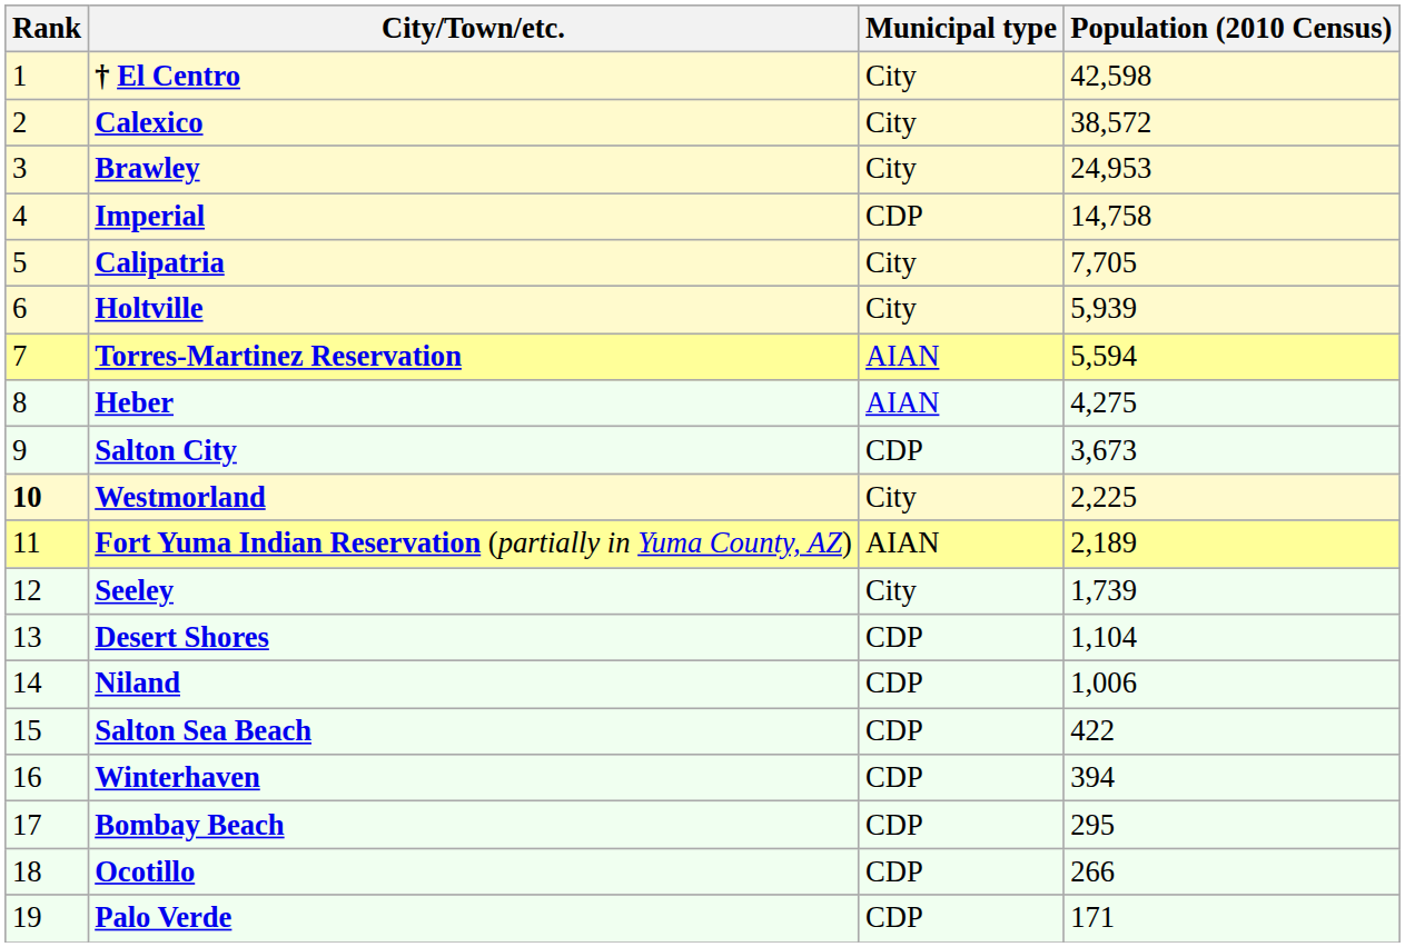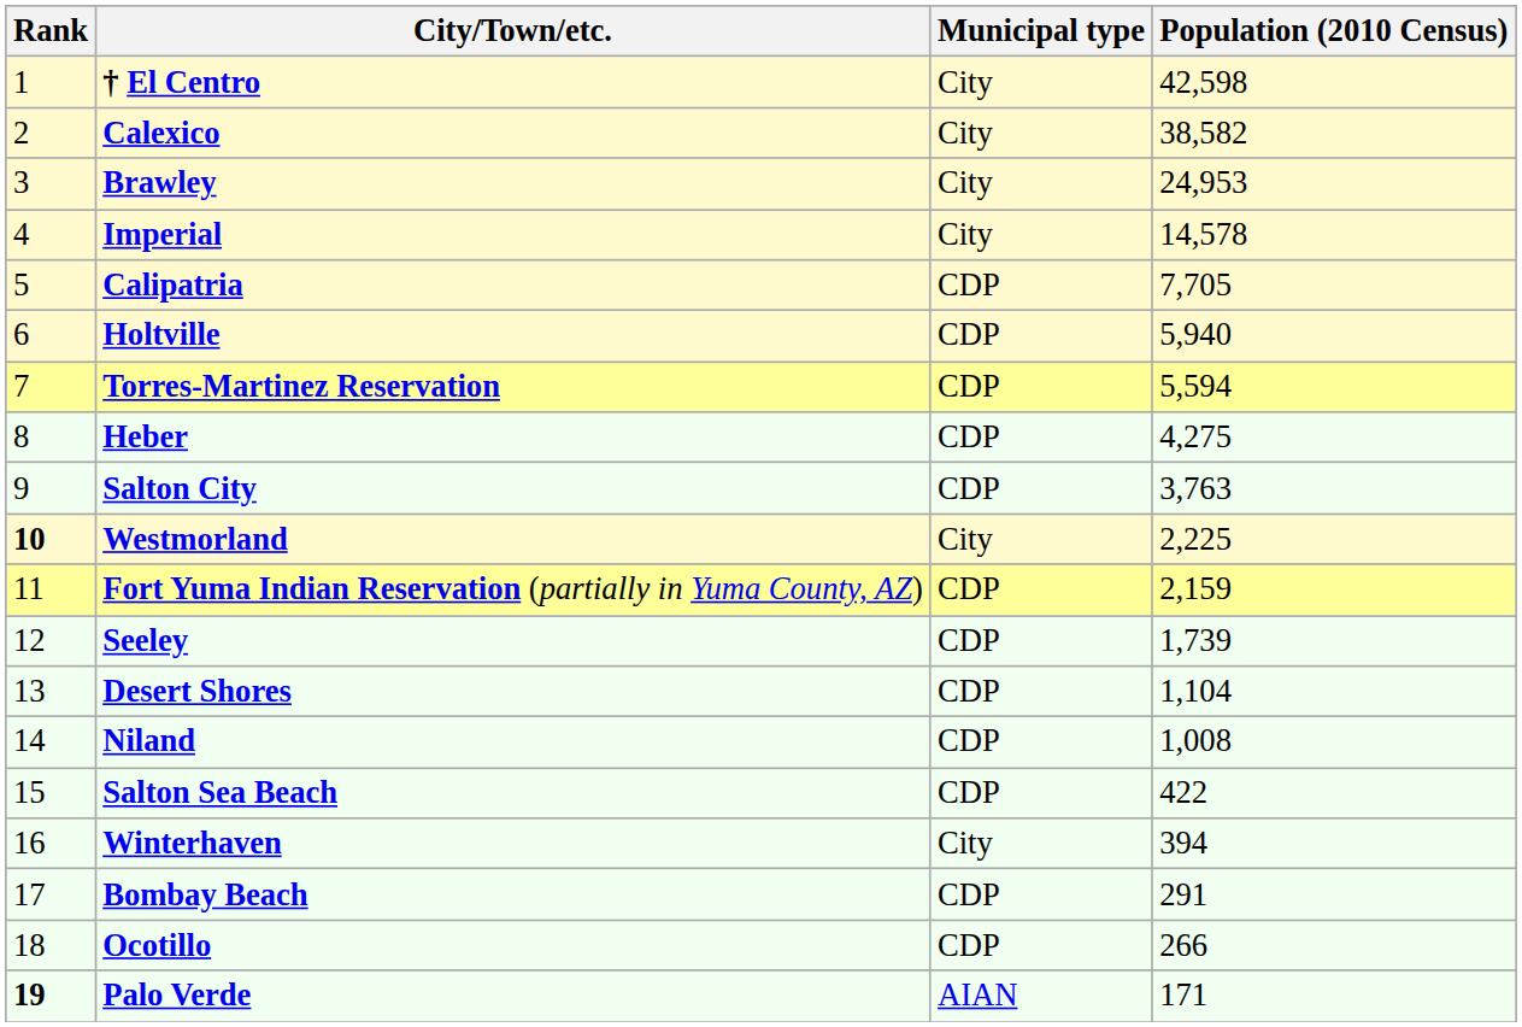 <table class="wikitable sortable">
 <tr>
 <th>Rank</th>
 <th>City/Town/etc.</th>
 <th>Municipal type</th>
 <th>Population (2010 Census)</th>
 </tr>
 <tr style="background-color:#FFFACD;">
 <td>1</td>
 <td><strong>†</strong> <strong><a href='#'>El Centro</a></strong></td>
 <td>City</td>
 <td>42,598</td>
 </tr>
 <tr style="background-color:#FFFACD;">
 <td>2</td>
 <td><strong><a href='#'>Calexico</a></strong></td>
 <td>City</td>
-<td>38,572</td>
+<td>38,582</td>
 </tr>
 <tr style="background-color:#FFFACD;">
 <td>3</td>
 <td><strong><a href='#'>Brawley</a></strong></td>
 <td>City</td>
 <td>24,953</td>
 </tr>
 <tr style="background-color:#FFFACD;">
 <td>4</td>
 <td><strong><a href='#'>Imperial</a></strong></td>
-<td>CDP</td>
-<td>14,758</td>
+<td>City</td>
+<td>14,578</td>
 </tr>
 <tr style="background-color:#FFFACD;">
 <td>5</td>
 <td><strong><a href='#'>Calipatria</a></strong></td>
-<td>City</td>
+<td>CDP</td>
 <td>7,705</td>
 </tr>
 <tr style="background-color:#FFFACD;">
 <td>6</td>
 <td><strong><a href='#'>Holtville</a></strong></td>
-<td>City</td>
-<td>5,939</td>
+<td>CDP</td>
+<td>5,940</td>
 </tr>
 <tr style="background-color:#FFFF99;">
 <td>7</td>
 <td><strong><a href='#'>Torres-Martinez Reservation</a></strong></td>
-<td><a href='#'>AIAN</a></td>
+<td>CDP</td>
 <td>5,594</td>
 </tr>
 <tr style="background-color:#F0FFF0;">
 <td>8</td>
 <td><strong><a href='#'>Heber</a></strong></td>
-<td><a href='#'>AIAN</a></td>
+<td>CDP</td>
 <td>4,275</td>
 </tr>
 <tr style="background-color:#F0FFF0;">
 <td>9</td>
 <td><strong><a href='#'>Salton City</a></strong></td>
 <td>CDP</td>
-<td>3,673</td>
+<td>3,763</td>
 </tr>
 <tr style="background-color:#FFFACD;">
 <td><strong>10</strong></td>
 <td><strong><a href='#'>Westmorland</a></strong></td>
 <td>City</td>
 <td>2,225</td>
 </tr>
 <tr style="background-color:#FFFF99;">
 <td>11</td>
 <td><strong><a href='#'>Fort Yuma Indian Reservation</a></strong> (<em>partially in <a href='#'>Yuma County, AZ</a></em>)</td>
-<td>AIAN</td>
-<td>2,189</td>
+<td>CDP</td>
+<td>2,159</td>
 </tr>
 <tr style="background-color:#F0FFF0;">
 <td>12</td>
 <td><strong><a href='#'>Seeley</a></strong></td>
-<td>City</td>
+<td>CDP</td>
 <td>1,739</td>
 </tr>
 <tr style="background-color:#F0FFF0;">
 <td>13</td>
 <td><strong><a href='#'>Desert Shores</a></strong></td>
 <td>CDP</td>
 <td>1,104</td>
 </tr>
 <tr style="background-color:#F0FFF0;">
 <td>14</td>
 <td><strong><a href='#'>Niland</a></strong></td>
 <td>CDP</td>
-<td>1,006</td>
+<td>1,008</td>
 </tr>
 <tr style="background-color:#F0FFF0;">
 <td>15</td>
 <td><strong><a href='#'>Salton Sea Beach</a></strong></td>
 <td>CDP</td>
 <td>422</td>
 </tr>
 <tr style="background-color:#F0FFF0;">
 <td>16</td>
 <td><strong><a href='#'>Winterhaven</a></strong></td>
-<td>CDP</td>
+<td>City</td>
 <td>394</td>
 </tr>
 <tr style="background-color:#F0FFF0;">
 <td>17</td>
 <td><strong><a href='#'>Bombay Beach</a></strong></td>
 <td>CDP</td>
-<td>295</td>
+<td>291</td>
 </tr>
 <tr style="background-color:#F0FFF0;">
 <td>18</td>
 <td><strong><a href='#'>Ocotillo</a></strong></td>
 <td>CDP</td>
 <td>266</td>
 </tr>
 <tr style="background-color:#F0FFF0;">
-<td>19</td>
+<td><strong>19</strong></td>
 <td><strong><a href='#'>Palo Verde</a></strong></td>
-<td>CDP</td>
+<td><a href='#'>AIAN</a></td>
 <td>171</td>
 </tr>
 </table>
